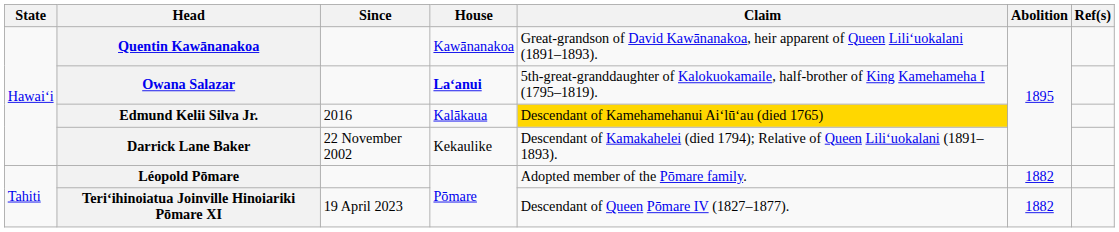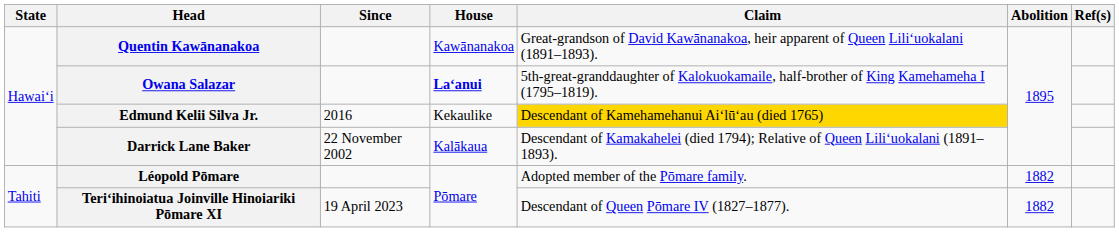 <table class="wikitable sortable">
 <tr>
 <th>State</th>
 <th>Head</th>
 <th>Since</th>
 <th>House</th>
 <th>Claim</th>
 <th>Abolition</th>
 <th>Ref(s)</th>
 </tr>
 <tr>
 <td rowspan="4"> <a href='#'>Hawaiʻi</a></td>
 <th scope="row"><a href='#'>Quentin Kawānanakoa</a></th>
 <td></td>
 <td><a href='#'>Kawānanakoa</a></td>
 <td>Great-grandson of <a href='#'>David Kawānanakoa</a>, heir apparent of <a href='#'>Queen</a> <a href='#'>Liliʻuokalani</a> (1891–1893).</td>
 <td rowspan="4" style="text-align:center;"><a href='#'>1895</a></td>
 <td style="text-align:center;"></td>
 </tr>
 <tr>
 <th scope="row"><a href='#'>Owana Salazar</a></th>
 <td></td>
 <td><strong><a href='#'>Laʻanui</a></strong></td>
 <td>5th-great-granddaughter of <a href='#'>Kalokuokamaile</a>, half-brother of <a href='#'>King</a> <a href='#'>Kamehameha I</a> (1795–1819).</td>
 <td style="text-align:center;"></td>
 </tr>
 <tr>
 <th>Edmund Kelii Silva Jr.</th>
 <td>2016</td>
-<td><a href='#'>Kalākaua</a></td>
+<td>Kekaulike</td>
 <td style="background: gold;">Descendant of Kamehamehanui Aiʻlūʻau (died 1765)</td>
 <td style="text-align:center;"></td>
 </tr>
 <tr>
 <th>Darrick Lane Baker</th>
 <td>22 November 2002</td>
-<td>Kekaulike</td>
+<td><a href='#'>Kalākaua</a></td>
 <td>Descendant of <a href='#'>Kamakahelei</a> (died 1794); Relative of <a href='#'>Queen</a> <a href='#'>Liliʻuokalani</a> (1891–1893).</td>
 <td></td>
 </tr>
 <tr>
 <td rowspan="2"> <a href='#'>Tahiti</a></td>
 <th scope="row">Léopold Pōmare</th>
 <td></td>
 <td rowspan=2><a href='#'>Pōmare</a></td>
 <td>Adopted member of the <a href='#'>Pōmare family</a>.</td>
 <td style="text-align:center;"><a href='#'>1882</a></td>
 <td style="text-align:center;"></td>
 </tr>
 <tr>
 <th scope="row">Teriʻihinoiatua Joinville Hinoiariki Pōmare XI</th>
 <td>19 April 2023</td>
 <td>Descendant of <a href='#'>Queen</a> <a href='#'>Pōmare IV</a> (1827–1877).</td>
 <td style="text-align:center;"><a href='#'>1882</a></td>
 <td style="text-align:center;"></td>
 </tr>
 </table>
